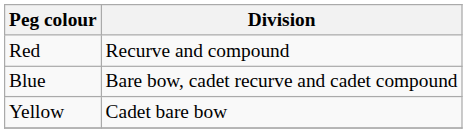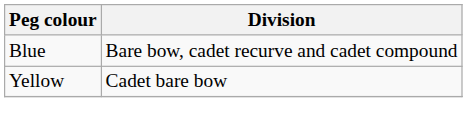 <table class="wikitable">
 <tr>
 <th>Peg colour</th>
 <th>Division</th>
-</tr>
-<tr>
-<td>Red</td>
-<td>Recurve and compound</td>
 </tr>
 <tr>
 <td>Blue</td>
 <td>Bare bow, cadet recurve and cadet compound</td>
 </tr>
 <tr>
 <td>Yellow</td>
 <td>Cadet bare bow</td>
 </tr>
 <tr>
 </tr>
 </table>
